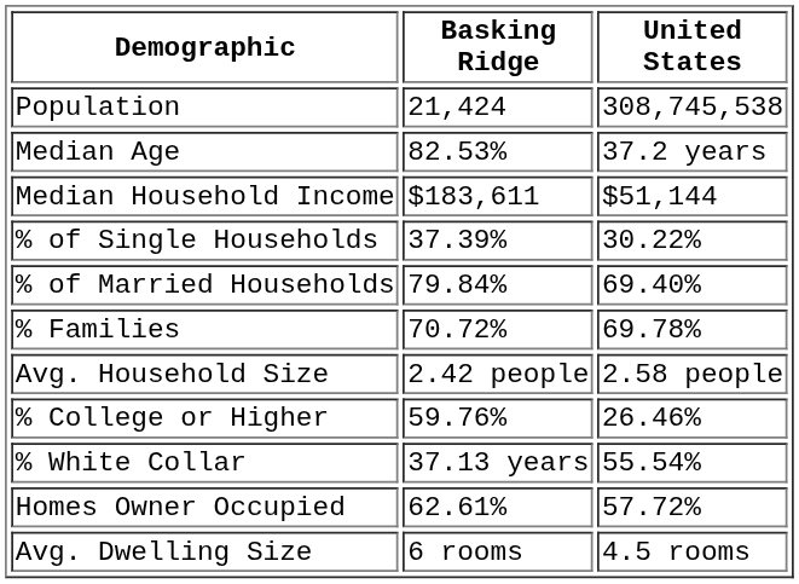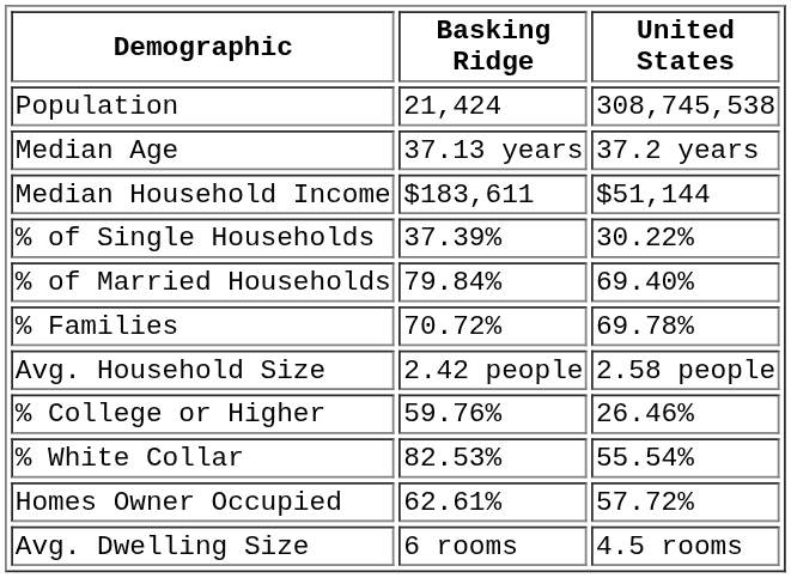 <table border=1>
 <tr>
 <th>Demographic</th>
 <th>Basking<br>Ridge</th>
 <th>United<br>States</th>
 </tr>
 <tr>
 <td>Population</td>
 <td>21,424</td>
 <td>308,745,538</td>
 </tr>
 <tr>
 <td>Median Age</td>
-<td>82.53%</td>
+<td>37.13 years</td>
 <td>37.2 years</td>
 </tr>
 <tr>
 <td>Median Household Income</td>
 <td>$183,611</td>
 <td>$51,144</td>
 </tr>
 <tr>
 <td>% of Single Households</td>
 <td>37.39%</td>
 <td>30.22%</td>
 </tr>
 <tr>
 <td>% of Married Households</td>
 <td>79.84%</td>
 <td>69.40%</td>
 </tr>
 <tr>
 <td>% Families</td>
 <td>70.72%</td>
 <td>69.78%</td>
 </tr>
 <tr>
 <td>Avg. Household Size</td>
 <td>2.42 people</td>
 <td>2.58 people</td>
 </tr>
 <tr>
 <td>% College or Higher</td>
 <td>59.76%</td>
 <td>26.46%</td>
 </tr>
 <tr>
 <td>% White Collar</td>
-<td>37.13 years</td>
+<td>82.53%</td>
 <td>55.54%</td>
 </tr>
 <tr>
 <td>Homes Owner Occupied</td>
 <td>62.61%</td>
 <td>57.72%</td>
 </tr>
 <tr>
 <td>Avg. Dwelling Size</td>
 <td>6 rooms</td>
 <td>4.5 rooms</td>
 </tr>
 </table>
